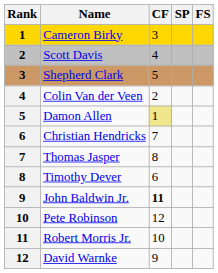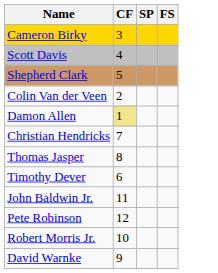 <table class="wikitable">
 <tr>
-<th>Rank</th>
 <th>Name</th>
 <th>CF</th>
 <th>SP</th>
 <th>FS</th>
 </tr>
 <tr bgcolor="gold">
-<td align="center"><strong>1</strong></td>
 <td><a href='#'>Cameron Birky</a></td>
 <td>3</td>
 <td></td>
 <td></td>
 </tr>
 <tr bgcolor="silver">
-<td align="center"><strong>2</strong></td>
 <td><a href='#'>Scott Davis</a></td>
 <td>4</td>
 <td></td>
 <td></td>
 </tr>
 <tr bgcolor="cc9966">
-<td align="center"><strong>3</strong></td>
 <td><a href='#'>Shepherd Clark</a></td>
 <td>5</td>
 <td></td>
 <td></td>
 </tr>
 <tr>
-<th>4</th>
 <td><a href='#'>Colin Van der Veen</a></td>
 <td>2</td>
 <td></td>
 <td></td>
 </tr>
 <tr>
-<th>5</th>
 <td><a href='#'>Damon Allen</a></td>
 <td style="background: khaki;">1</td>
 <td></td>
 <td></td>
 </tr>
 <tr>
-<th>6</th>
 <td><a href='#'>Christian Hendricks</a></td>
 <td>7</td>
 <td></td>
 <td></td>
 </tr>
 <tr>
-<th>7</th>
 <td><a href='#'>Thomas Jasper</a></td>
 <td>8</td>
 <td></td>
 <td></td>
 </tr>
 <tr>
-<th>8</th>
 <td><a href='#'>Timothy Dever</a></td>
 <td>6</td>
 <td></td>
 <td></td>
 </tr>
 <tr>
-<th>9</th>
 <td><a href='#'>John Baldwin Jr.</a></td>
-<td><strong>11</strong></td>
+<td>11</td>
 <td></td>
 <td></td>
 </tr>
 <tr>
-<th>10</th>
 <td><a href='#'>Pete Robinson</a></td>
 <td>12</td>
 <td></td>
 <td></td>
 </tr>
 <tr>
-<th>11</th>
 <td><a href='#'>Robert Morris Jr.</a></td>
 <td>10</td>
 <td></td>
 <td></td>
 </tr>
 <tr>
-<th>12</th>
 <td><a href='#'>David Warnke</a></td>
 <td>9</td>
 <td></td>
 <td></td>
 </tr>
 </table>
